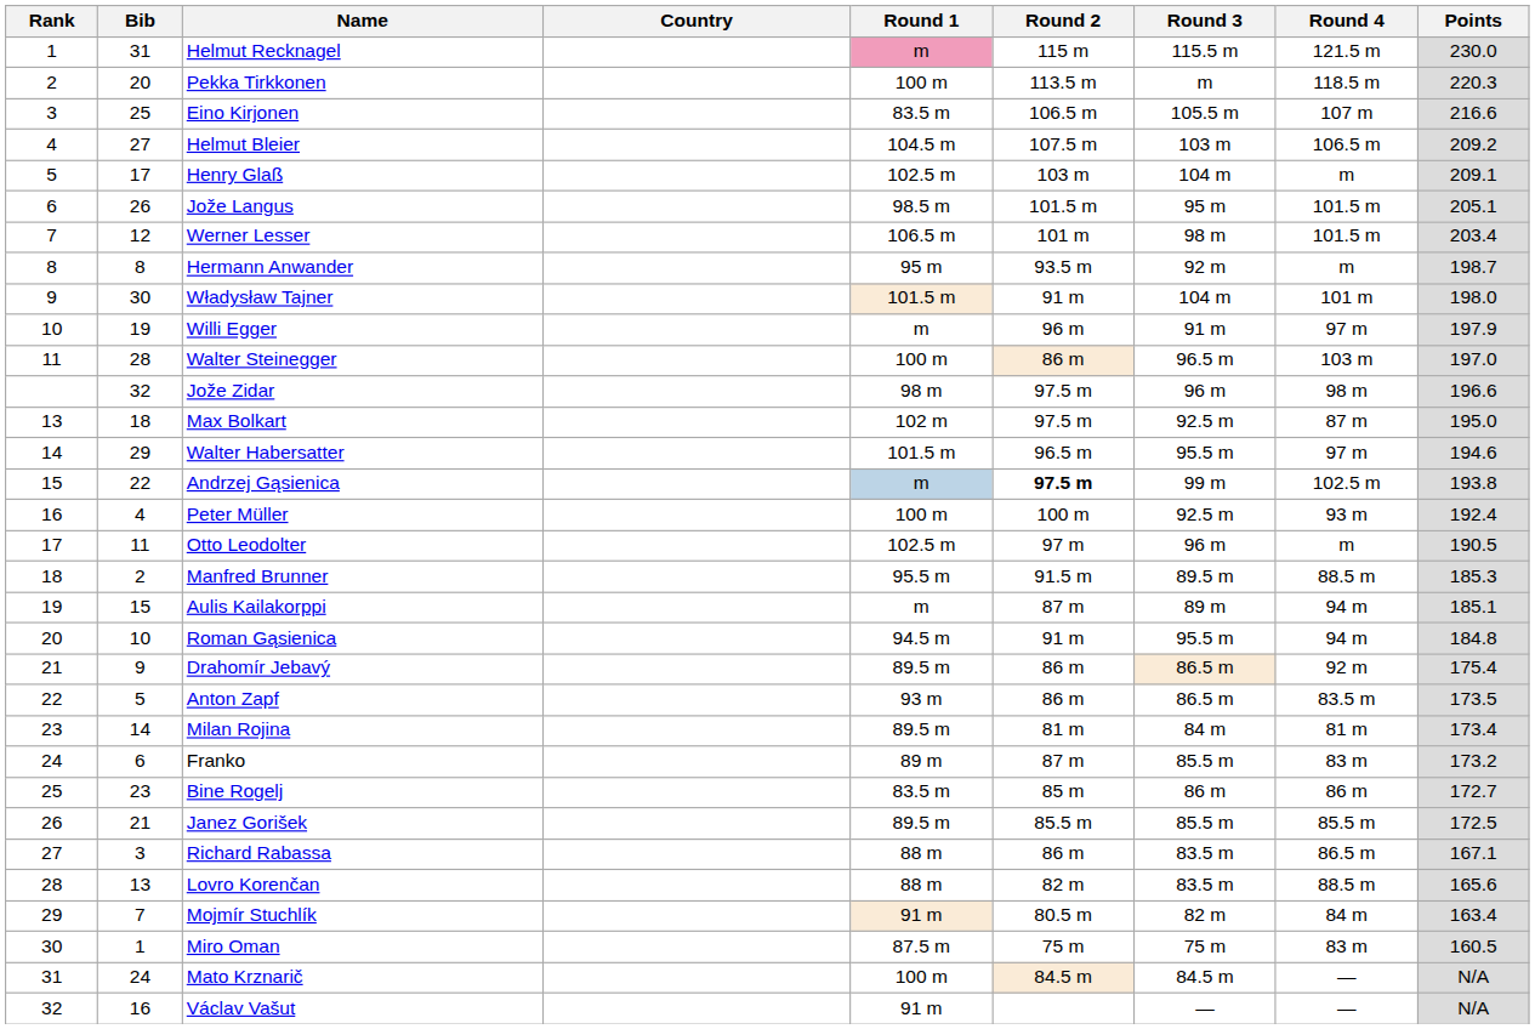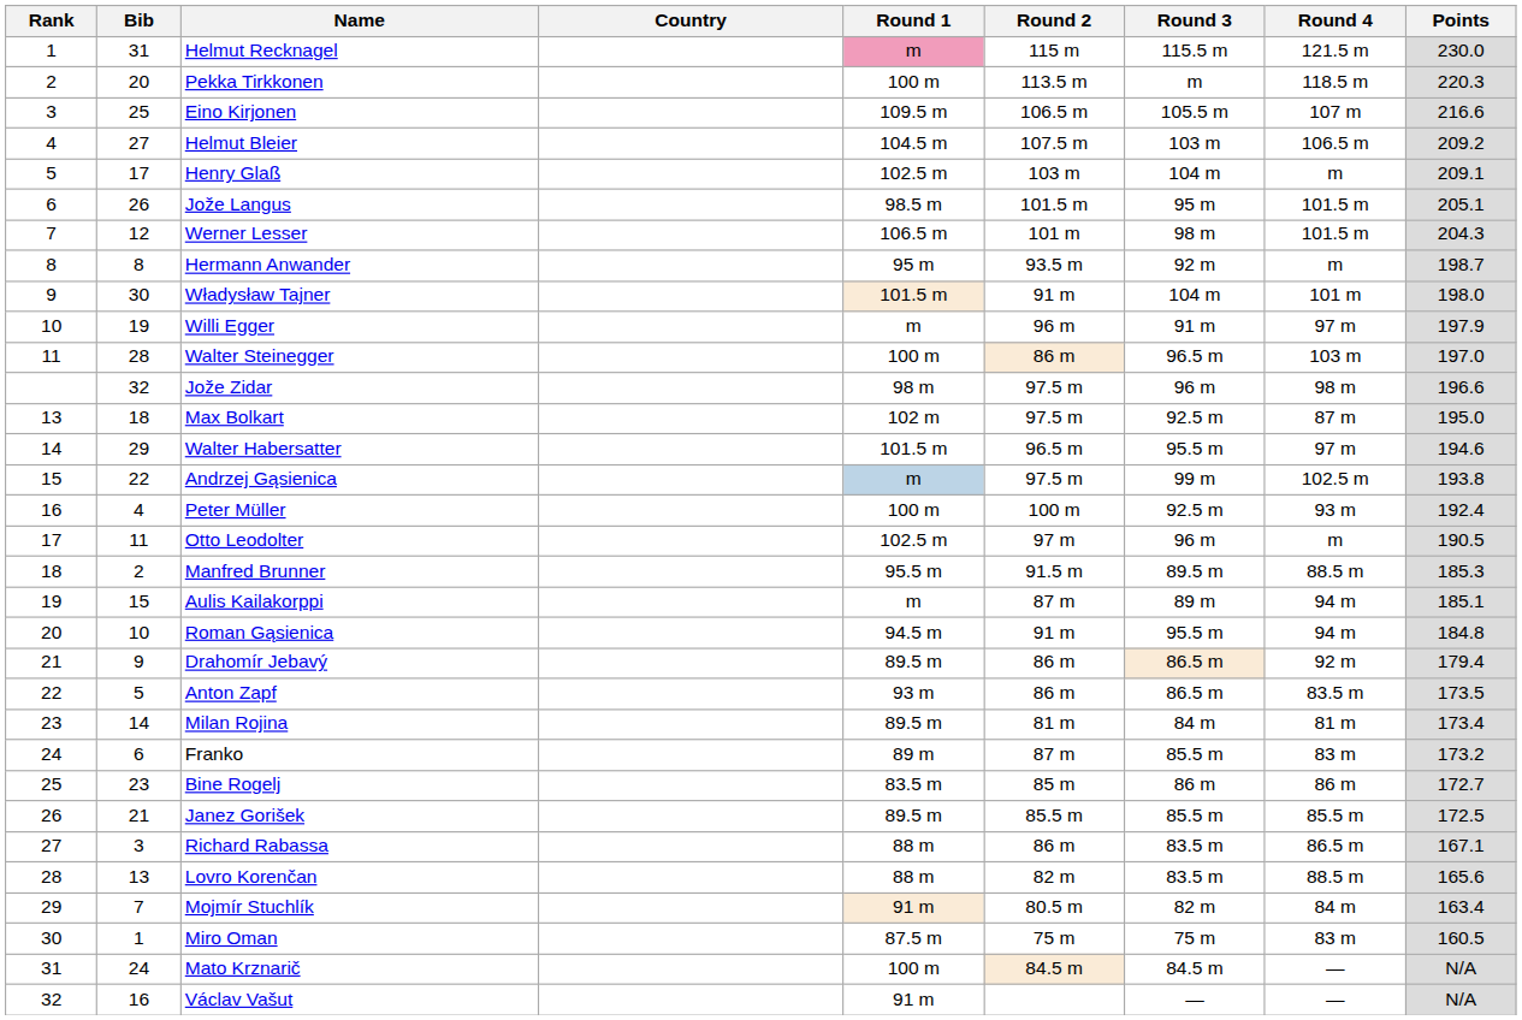 <table class="wikitable sortable" style="background:#fff; font-size:86%; width:88%; line-height:16px; border:grey solid 1px; border-collapse:collapse;">
 <tr>
 <th width="30">Rank</th>
 <th width="30">Bib</th>
 <th width="150">Name</th>
 <th width="127">Country</th>
 <th width="55">Round 1</th>
 <th width="55">Round 2</th>
 <th width="55">Round 3</th>
 <th width="55">Round 4</th>
 <th width="40">Points</th>
 </tr>
 <tr>
 <td align=center>1</td>
 <td align=center>31</td>
 <td><a href='#'>Helmut Recknagel</a></td>
 <td></td>
 <td align=center bgcolor=#F19CBB> m</td>
 <td align=center>115 m</td>
 <td align=center>115.5 m</td>
 <td align=center>121.5 m</td>
 <td align=center bgcolor=#DCDCDC>230.0</td>
 </tr>
 <tr>
 <td align=center>2</td>
 <td align=center>20</td>
 <td><a href='#'>Pekka Tirkkonen</a></td>
 <td></td>
 <td align=center>100 m</td>
 <td align=center>113.5 m</td>
 <td align=center> m</td>
 <td align=center>118.5 m</td>
 <td align=center bgcolor=#DCDCDC>220.3</td>
 </tr>
 <tr>
 <td align=center>3</td>
 <td align=center>25</td>
 <td><a href='#'>Eino Kirjonen</a></td>
 <td></td>
-<td align=center>83.5 m</td>
+<td align=center>109.5 m</td>
 <td align=center>106.5 m</td>
 <td align=center>105.5 m</td>
 <td align=center>107 m</td>
 <td align=center bgcolor=#DCDCDC>216.6</td>
 </tr>
 <tr>
 <td align=center>4</td>
 <td align=center>27</td>
 <td><a href='#'>Helmut Bleier</a></td>
 <td></td>
 <td align=center>104.5 m</td>
 <td align=center>107.5 m</td>
 <td align=center>103 m</td>
 <td align=center>106.5 m</td>
 <td align=center bgcolor=#DCDCDC>209.2</td>
 </tr>
 <tr>
 <td align=center>5</td>
 <td align=center>17</td>
 <td><a href='#'>Henry Glaß</a></td>
 <td></td>
 <td align=center>102.5 m</td>
 <td align=center>103 m</td>
 <td align=center>104 m</td>
 <td align=center> m</td>
 <td align=center bgcolor=#DCDCDC>209.1</td>
 </tr>
 <tr>
 <td align=center>6</td>
 <td align=center>26</td>
 <td><a href='#'>Jože Langus</a></td>
 <td></td>
 <td align=center>98.5 m</td>
 <td align=center>101.5 m</td>
 <td align=center>95 m</td>
 <td align=center>101.5 m</td>
 <td align=center bgcolor=#DCDCDC>205.1</td>
 </tr>
 <tr>
 <td align=center>7</td>
 <td align=center>12</td>
 <td><a href='#'>Werner Lesser</a></td>
 <td></td>
 <td align=center>106.5 m</td>
 <td align=center>101 m</td>
 <td align=center>98 m</td>
 <td align=center>101.5 m</td>
-<td align=center bgcolor=#DCDCDC>203.4</td>
+<td align=center bgcolor=#DCDCDC>204.3</td>
 </tr>
 <tr>
 <td align=center>8</td>
 <td align=center>8</td>
 <td><a href='#'>Hermann Anwander</a></td>
 <td></td>
 <td align=center>95 m</td>
 <td align=center>93.5 m</td>
 <td align=center>92 m</td>
 <td align=center> m</td>
 <td align=center bgcolor=#DCDCDC>198.7</td>
 </tr>
 <tr>
 <td align=center>9</td>
 <td align=center>30</td>
 <td><a href='#'>Władysław Tajner</a></td>
 <td></td>
 <td align=center bgcolor=#FAEBD7>101.5 m</td>
 <td align=center>91 m</td>
 <td align=center>104 m</td>
 <td align=center>101 m</td>
 <td align=center bgcolor=#DCDCDC>198.0</td>
 </tr>
 <tr>
 <td align=center>10</td>
 <td align=center>19</td>
 <td><a href='#'>Willi Egger</a></td>
 <td></td>
 <td align=center> m</td>
 <td align=center>96 m</td>
 <td align=center>91 m</td>
 <td align=center>97 m</td>
 <td align=center bgcolor=#DCDCDC>197.9</td>
 </tr>
 <tr>
 <td align=center>11</td>
 <td align=center>28</td>
 <td><a href='#'>Walter Steinegger</a></td>
 <td></td>
 <td align=center>100 m</td>
 <td align=center bgcolor=#FAEBD7>86 m</td>
 <td align=center>96.5 m</td>
 <td align=center>103 m</td>
 <td align=center bgcolor=#DCDCDC>197.0</td>
 </tr>
 <tr>
 <td align=center></td>
 <td align=center>32</td>
 <td><a href='#'>Jože Zidar</a></td>
 <td></td>
 <td align=center>98 m</td>
 <td align=center>97.5 m</td>
 <td align=center>96 m</td>
 <td align=center>98 m</td>
 <td align=center bgcolor=#DCDCDC>196.6</td>
 </tr>
 <tr>
 <td align=center>13</td>
 <td align=center>18</td>
 <td><a href='#'>Max Bolkart</a></td>
 <td></td>
 <td align=center>102 m</td>
 <td align=center>97.5 m</td>
 <td align=center>92.5 m</td>
 <td align=center>87 m</td>
 <td align=center bgcolor=#DCDCDC>195.0</td>
 </tr>
 <tr>
 <td align=center>14</td>
 <td align=center>29</td>
 <td><a href='#'>Walter Habersatter</a></td>
 <td></td>
 <td align=center>101.5 m</td>
 <td align=center>96.5 m</td>
 <td align=center>95.5 m</td>
 <td align=center>97 m</td>
 <td align=center bgcolor=#DCDCDC>194.6</td>
 </tr>
 <tr>
 <td align=center>15</td>
 <td align=center>22</td>
 <td><a href='#'>Andrzej Gąsienica</a></td>
 <td></td>
 <td align=center bgcolor=#BCD4E6> m</td>
-<td align=center><strong>97.5 m</strong></td>
+<td align=center>97.5 m</td>
 <td align=center>99 m</td>
 <td align=center>102.5 m</td>
 <td align=center bgcolor=#DCDCDC>193.8</td>
 </tr>
 <tr>
 <td align=center>16</td>
 <td align=center>4</td>
 <td><a href='#'>Peter Müller</a></td>
 <td></td>
 <td align=center>100 m</td>
 <td align=center>100 m</td>
 <td align=center>92.5 m</td>
 <td align=center>93 m</td>
 <td align=center bgcolor=#DCDCDC>192.4</td>
 </tr>
 <tr>
 <td align=center>17</td>
 <td align=center>11</td>
 <td><a href='#'>Otto Leodolter</a></td>
 <td></td>
 <td align=center>102.5 m</td>
 <td align=center>97 m</td>
 <td align=center>96 m</td>
 <td align=center> m</td>
 <td align=center bgcolor=#DCDCDC>190.5</td>
 </tr>
 <tr>
 <td align=center>18</td>
 <td align=center>2</td>
 <td><a href='#'>Manfred Brunner</a></td>
 <td></td>
 <td align=center>95.5 m</td>
 <td align=center>91.5 m</td>
 <td align=center>89.5 m</td>
 <td align=center>88.5 m</td>
 <td align=center bgcolor=#DCDCDC>185.3</td>
 </tr>
 <tr>
 <td align=center>19</td>
 <td align=center>15</td>
 <td><a href='#'>Aulis Kailakorppi</a></td>
 <td></td>
 <td align=center> m</td>
 <td align=center>87 m</td>
 <td align=center>89 m</td>
 <td align=center>94 m</td>
 <td align=center bgcolor=#DCDCDC>185.1</td>
 </tr>
 <tr>
 <td align=center>20</td>
 <td align=center>10</td>
 <td><a href='#'>Roman Gąsienica</a></td>
 <td></td>
 <td align=center>94.5 m</td>
 <td align=center>91 m</td>
 <td align=center>95.5 m</td>
 <td align=center>94 m</td>
 <td align=center bgcolor=#DCDCDC>184.8</td>
 </tr>
 <tr>
 <td align=center>21</td>
 <td align=center>9</td>
 <td><a href='#'>Drahomír Jebavý</a></td>
 <td></td>
 <td align=center>89.5 m</td>
 <td align=center>86 m</td>
 <td align=center bgcolor=#FAEBD7>86.5 m</td>
 <td align=center>92 m</td>
-<td align=center bgcolor=#DCDCDC>175.4</td>
+<td align=center bgcolor=#DCDCDC>179.4</td>
 </tr>
 <tr>
 <td align=center>22</td>
 <td align=center>5</td>
 <td><a href='#'>Anton Zapf</a></td>
 <td></td>
 <td align=center>93 m</td>
 <td align=center>86 m</td>
 <td align=center>86.5 m</td>
 <td align=center>83.5 m</td>
 <td align=center bgcolor=#DCDCDC>173.5</td>
 </tr>
 <tr>
 <td align=center>23</td>
 <td align=center>14</td>
 <td><a href='#'>Milan Rojina</a></td>
 <td></td>
 <td align=center>89.5 m</td>
 <td align=center>81 m</td>
 <td align=center>84 m</td>
 <td align=center>81 m</td>
 <td align=center bgcolor=#DCDCDC>173.4</td>
 </tr>
 <tr>
 <td align=center>24</td>
 <td align=center>6</td>
 <td>Franko</td>
 <td></td>
 <td align=center>89 m</td>
 <td align=center>87 m</td>
 <td align=center>85.5 m</td>
 <td align=center>83 m</td>
 <td align=center bgcolor=#DCDCDC>173.2</td>
 </tr>
 <tr>
 <td align=center>25</td>
 <td align=center>23</td>
 <td><a href='#'>Bine Rogelj</a></td>
 <td></td>
 <td align=center>83.5 m</td>
 <td align=center>85 m</td>
 <td align=center>86 m</td>
 <td align=center>86 m</td>
 <td align=center bgcolor=#DCDCDC>172.7</td>
 </tr>
 <tr>
 <td align=center>26</td>
 <td align=center>21</td>
 <td><a href='#'>Janez Gorišek</a></td>
 <td></td>
 <td align=center>89.5 m</td>
 <td align=center>85.5 m</td>
 <td align=center>85.5 m</td>
 <td align=center>85.5 m</td>
 <td align=center bgcolor=#DCDCDC>172.5</td>
 </tr>
 <tr>
 <td align=center>27</td>
 <td align=center>3</td>
 <td><a href='#'>Richard Rabassa</a></td>
 <td></td>
 <td align=center>88 m</td>
 <td align=center>86 m</td>
 <td align=center>83.5 m</td>
 <td align=center>86.5 m</td>
 <td align=center bgcolor=#DCDCDC>167.1</td>
 </tr>
 <tr>
 <td align=center>28</td>
 <td align=center>13</td>
 <td><a href='#'>Lovro Korenčan</a></td>
 <td></td>
 <td align=center>88 m</td>
 <td align=center>82 m</td>
 <td align=center>83.5 m</td>
 <td align=center>88.5 m</td>
 <td align=center bgcolor=#DCDCDC>165.6</td>
 </tr>
 <tr>
 <td align=center>29</td>
 <td align=center>7</td>
 <td><a href='#'>Mojmír Stuchlík</a></td>
 <td></td>
 <td align=center bgcolor=#FAEBD7>91 m</td>
 <td align=center>80.5 m</td>
 <td align=center>82 m</td>
 <td align=center>84 m</td>
 <td align=center bgcolor=#DCDCDC>163.4</td>
 </tr>
 <tr>
 <td align=center>30</td>
 <td align=center>1</td>
 <td><a href='#'>Miro Oman</a></td>
 <td></td>
 <td align=center>87.5 m</td>
 <td align=center>75 m</td>
 <td align=center>75 m</td>
 <td align=center>83 m</td>
 <td align=center bgcolor=#DCDCDC>160.5</td>
 </tr>
 <tr>
 <td align=center>31</td>
 <td align=center>24</td>
 <td><a href='#'>Mato Krznarič</a></td>
 <td></td>
 <td align=center>100 m</td>
 <td align=center bgcolor=#FAEBD7>84.5 m</td>
 <td align=center>84.5 m</td>
 <td align=center>—</td>
 <td align=center bgcolor=#DCDCDC>N/A</td>
 </tr>
 <tr>
 <td align=center>32</td>
 <td align=center>16</td>
 <td><a href='#'>Václav Vašut</a></td>
 <td></td>
 <td align=center>91 m</td>
 <td align=center></td>
 <td align=center>—</td>
 <td align=center>—</td>
 <td align=center bgcolor=#DCDCDC>N/A</td>
 </tr>
 </table>
